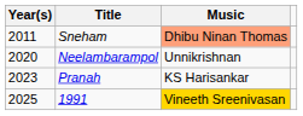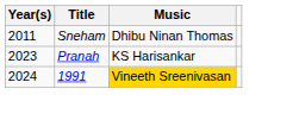 <table class="wikitable plainrowheaders sortable">
 <tr>
 <th>Year(s)</th>
 <th>Title</th>
 <th>Music</th>
 </tr>
 <tr>
 <td>2011</td>
 <td><em>Sneham</em></td>
-<td style="background: lightsalmon;">Dhibu Ninan Thomas</td>
-<td></td>
-</tr>
-<tr>
-<td>2020</td>
-<td><em><a href='#'>Neelambarampol</a></em></td>
-<td>Unnikrishnan</td>
+<td>Dhibu Ninan Thomas</td>
 <td></td>
 </tr>
 <tr>
 <td>2023</td>
 <td><em><a href='#'>Pranah</a></em></td>
 <td>KS Harisankar</td>
 <td></td>
 </tr>
 <tr>
-<td>2025</td>
+<td>2024</td>
 <td><em><a href='#'>1991</a></em></td>
 <td style="background: gold;">Vineeth Sreenivasan</td>
 <td></td>
 </tr>
 </table>
